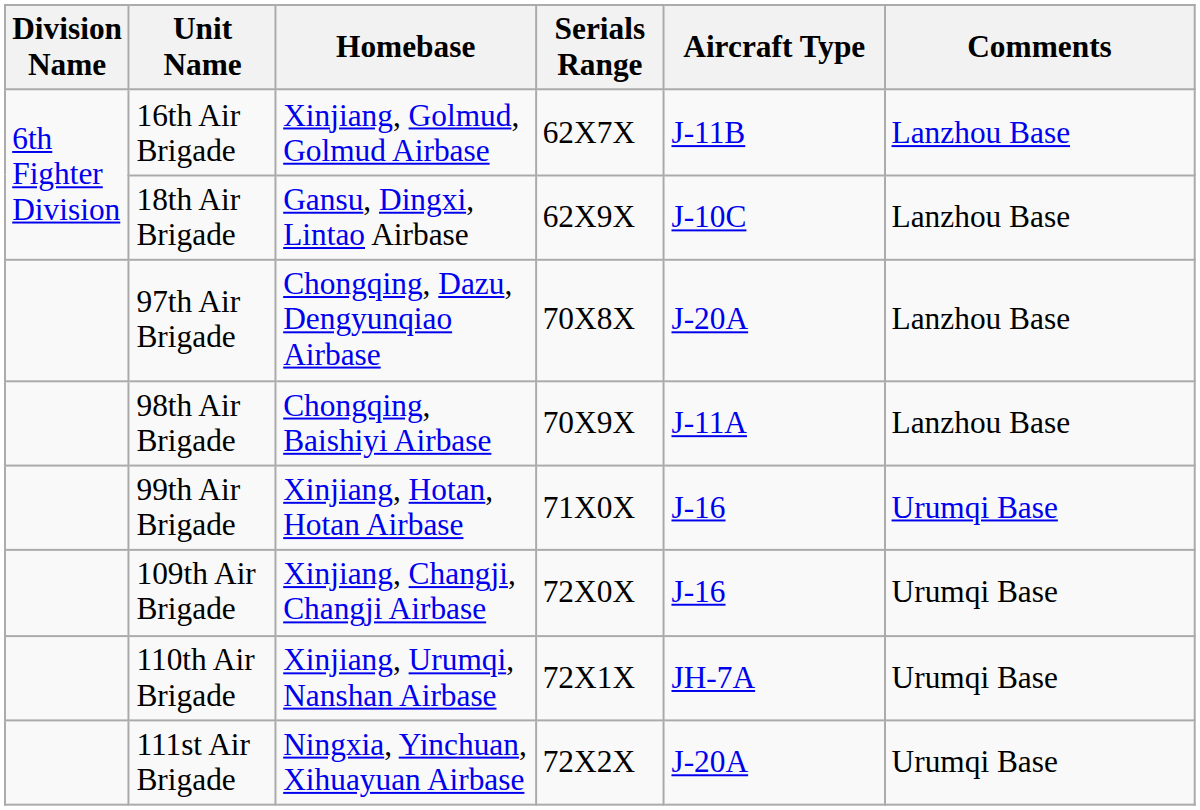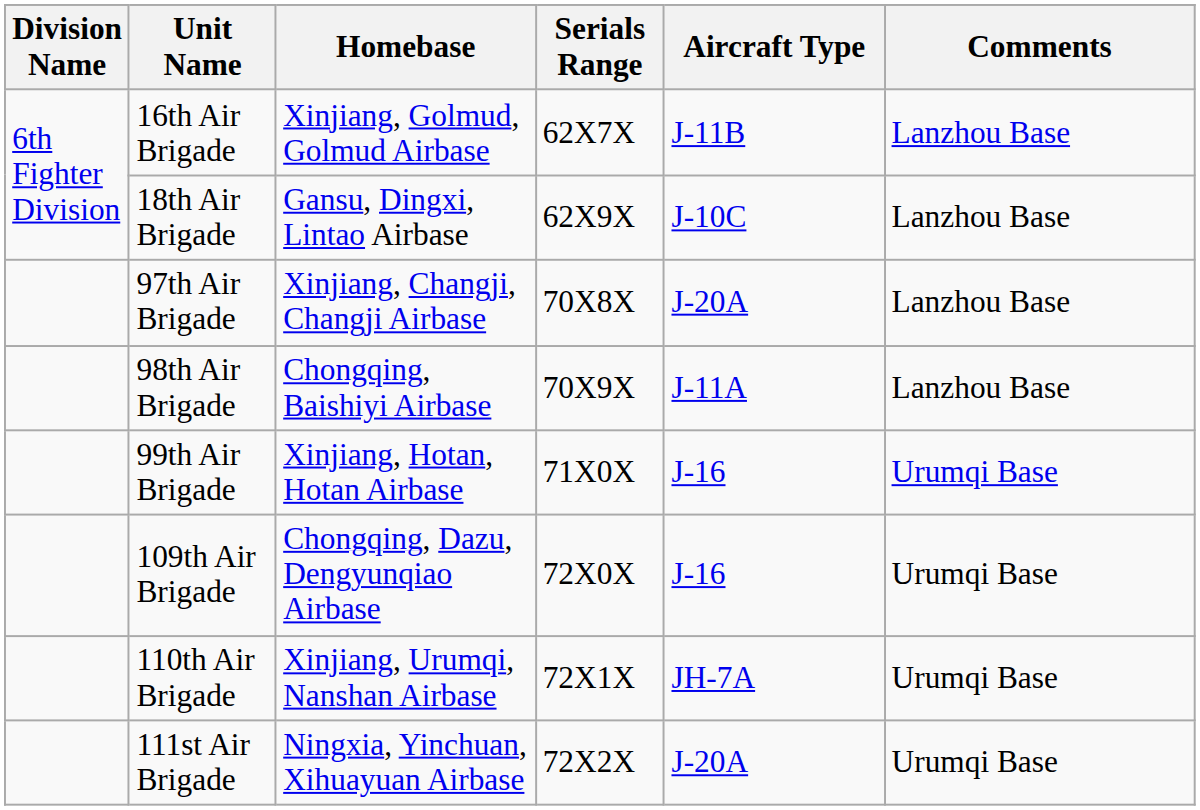 <table class="wikitable">
 <tr>
 <th>Division Name</th>
 <th scope="col" width="100">Unit Name</th>
 <th scope="col" width="200">Homebase</th>
 <th scope="col" width="80">Serials Range</th>
 <th scope="col" width="200">Aircraft Type</th>
 <th scope="col" width="300">Comments</th>
 </tr>
 <tr>
 <td rowspan="2"><a href='#'>6th Fighter Division</a></td>
 <td>16th Air Brigade</td>
 <td><a href='#'>Xinjiang</a>, <a href='#'>Golmud</a>, <a href='#'>Golmud Airbase</a></td>
 <td>62X7X</td>
 <td><a href='#'>J-11B</a></td>
 <td><a href='#'>Lanzhou Base</a></td>
 </tr>
 <tr>
 <td>18th Air Brigade</td>
 <td><a href='#'>Gansu</a>, <a href='#'>Dingxi</a>, <a href='#'>Lintao</a> Airbase</td>
 <td>62X9X</td>
 <td><a href='#'>J-10C</a></td>
 <td>Lanzhou Base</td>
 </tr>
 <tr>
 <td></td>
 <td>97th Air Brigade</td>
-<td><a href='#'>Chongqing</a>, <a href='#'>Dazu</a>, <a href='#'>Dengyunqiao Airbase</a></td>
+<td><a href='#'>Xinjiang</a>, <a href='#'>Changji</a>, <a href='#'>Changji Airbase</a></td>
 <td>70X8X</td>
 <td><a href='#'>J-20A</a></td>
 <td>Lanzhou Base</td>
 </tr>
 <tr>
 <td></td>
 <td>98th Air Brigade</td>
 <td><a href='#'>Chongqing</a>, <a href='#'>Baishiyi Airbase</a></td>
 <td>70X9X</td>
 <td><a href='#'>J-11A</a></td>
 <td>Lanzhou Base</td>
 </tr>
 <tr>
 <td></td>
 <td>99th Air Brigade</td>
 <td><a href='#'>Xinjiang</a>, <a href='#'>Hotan</a>, <a href='#'>Hotan Airbase</a></td>
 <td>71X0X</td>
 <td><a href='#'>J-16</a></td>
 <td><a href='#'>Urumqi Base</a></td>
 </tr>
 <tr>
 <td></td>
 <td>109th Air Brigade</td>
-<td><a href='#'>Xinjiang</a>, <a href='#'>Changji</a>, <a href='#'>Changji Airbase</a></td>
+<td><a href='#'>Chongqing</a>, <a href='#'>Dazu</a>, <a href='#'>Dengyunqiao Airbase</a></td>
 <td>72X0X</td>
 <td><a href='#'>J-16</a></td>
 <td>Urumqi Base</td>
 </tr>
 <tr>
 <td></td>
 <td>110th Air Brigade</td>
 <td><a href='#'>Xinjiang</a>, <a href='#'>Urumqi</a>, <a href='#'>Nanshan Airbase</a></td>
 <td>72X1X</td>
 <td><a href='#'>JH-7A</a></td>
 <td>Urumqi Base</td>
 </tr>
 <tr>
 <td></td>
 <td>111st Air Brigade</td>
 <td><a href='#'>Ningxia</a>, <a href='#'>Yinchuan</a>, <a href='#'>Xihuayuan Airbase</a></td>
 <td>72X2X</td>
 <td><a href='#'>J-20A</a></td>
 <td>Urumqi Base</td>
 </tr>
 </table>
